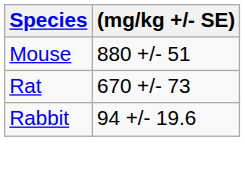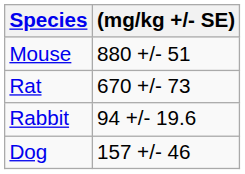 <table class="wikitable">
 <tr>
 <th><a href='#'>Species</a></th>
 <th> (mg/kg +/- SE)</th>
 </tr>
 <tr>
 <td><a href='#'>Mouse</a></td>
 <td>880 +/- 51</td>
 </tr>
 <tr>
 <td><a href='#'>Rat</a></td>
 <td>670 +/- 73</td>
 </tr>
 <tr>
 <td><a href='#'>Rabbit</a></td>
 <td>94 +/- 19.6</td>
 </tr>
+<tr>
+<td><a href='#'>Dog</a></td>
+<td>157 +/- 46</td>
+</tr>
 </table>
